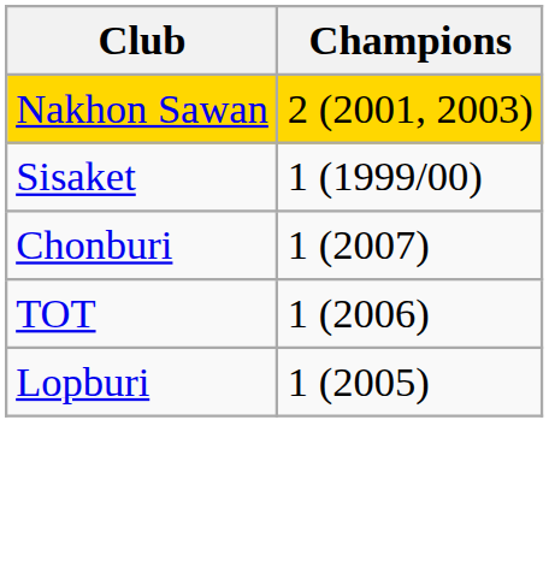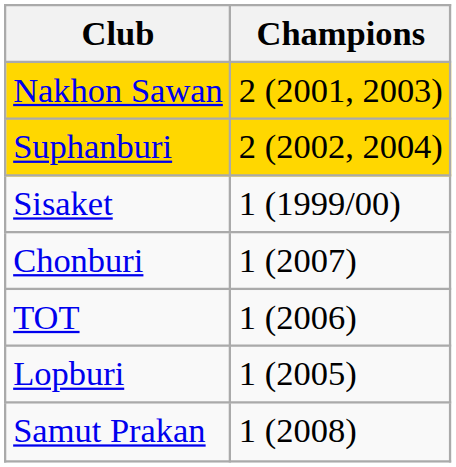 <table class="wikitable sortable" style="font-size: 95%;">
 <tr>
 <th>Club</th>
 <th>Champions</th>
 </tr>
 <tr ! style="background:gold;">
 <td><a href='#'>Nakhon Sawan</a></td>
 <td>2 (2001, 2003)</td>
+</tr>
+<tr ! style="background:gold;">
+<td><a href='#'>Suphanburi</a></td>
+<td>2 (2002, 2004)</td>
 </tr>
 <tr>
 <td><a href='#'>Sisaket</a></td>
 <td>1 (1999/00)</td>
 </tr>
 <tr>
 <td><a href='#'>Chonburi</a></td>
 <td>1 (2007)</td>
 </tr>
 <tr>
 <td><a href='#'>TOT</a></td>
 <td>1 (2006)</td>
 </tr>
 <tr>
 <td><a href='#'>Lopburi</a></td>
 <td>1 (2005)</td>
 </tr>
+<tr>
+<td><a href='#'>Samut Prakan</a></td>
+<td>1 (2008)</td>
+</tr>
 </table>
